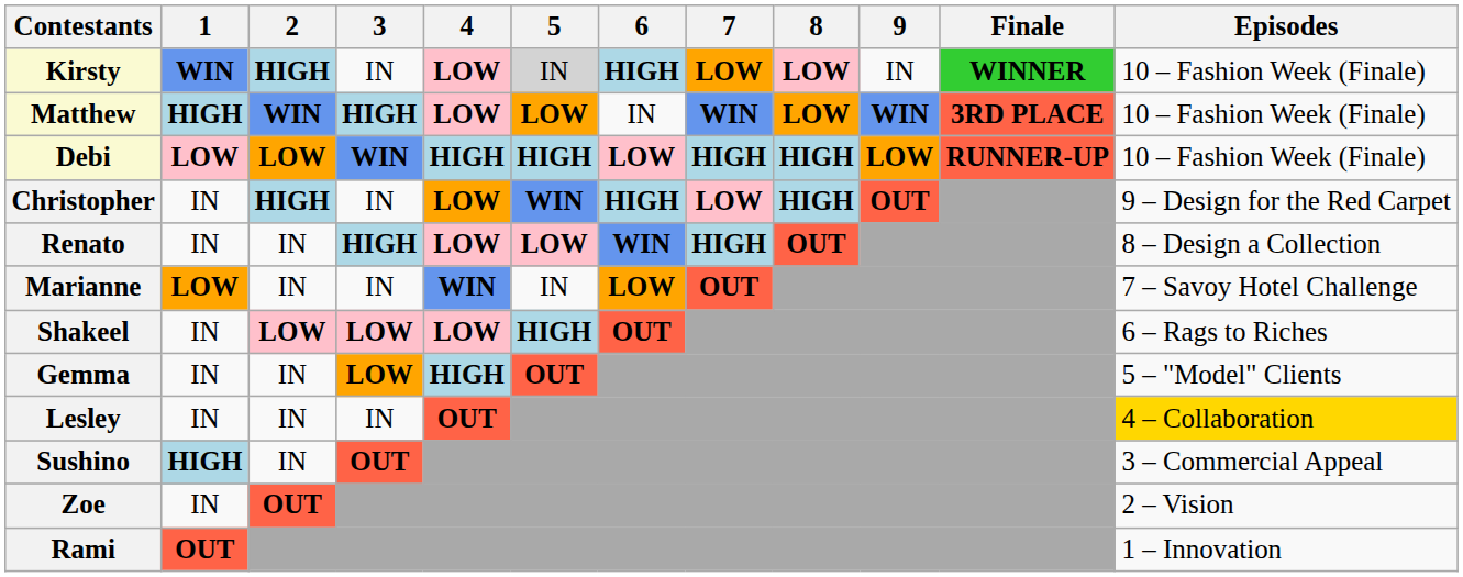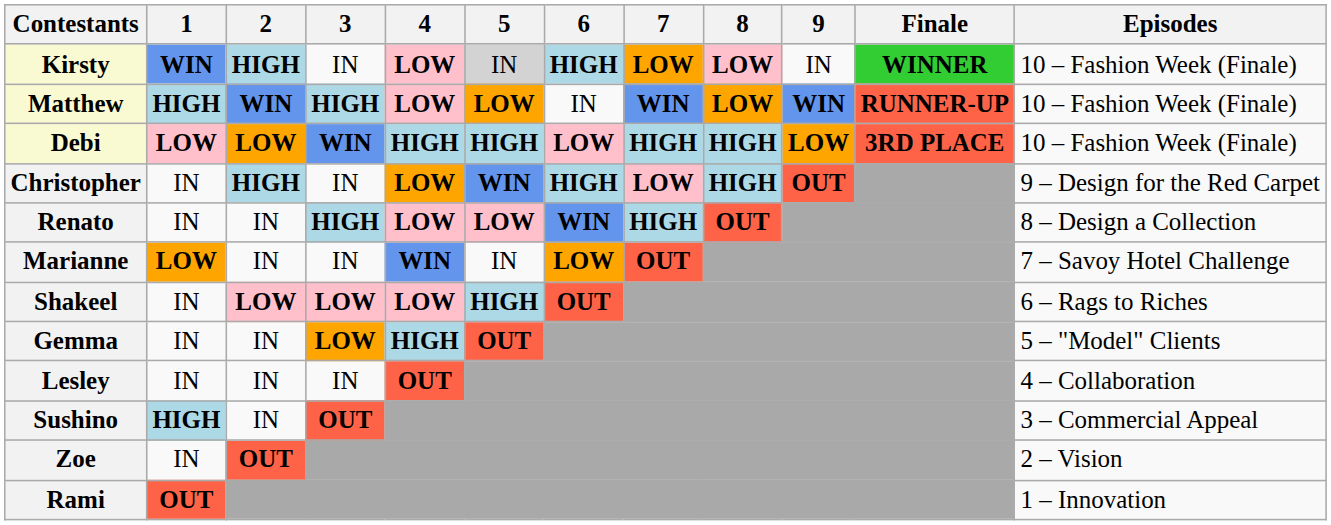 <table class="wikitable" style="text-align:left;">
 <tr>
 <th>Contestants</th>
 <th>1</th>
 <th>2</th>
 <th>3</th>
 <th>4</th>
 <th>5</th>
 <th>6</th>
 <th>7</th>
 <th>8</th>
 <th>9</th>
 <th>Finale</th>
 <th>Episodes</th>
 </tr>
 <tr>
 <th style="background:#FAFAD2;">Kirsty</th>
 <td bgcolor="cornflowerblue" align="center"><strong>WIN</strong></td>
 <td bgcolor="LightBlue" align="center"><strong>HIGH</strong></td>
 <td align="center">IN</td>
 <td bgcolor="pink" align="center"><strong>LOW</strong></td>
 <td align="center" style="background: lightgrey;">IN</td>
 <td bgcolor="LightBlue" align="center"><strong>HIGH</strong></td>
 <td bgcolor="orange" align="center"><strong>LOW</strong></td>
 <td bgcolor="pink" align="center"><strong>LOW</strong></td>
 <td align="center">IN</td>
 <td bgcolor="limegreen" align="center"><strong>WINNER</strong></td>
 <td style="text-align:left">10 – Fashion Week (Finale)</td>
 </tr>
 <tr>
 <th style="background:#FAFAD2;">Matthew</th>
 <td bgcolor="LightBlue" align="center"><strong>HIGH</strong></td>
 <td bgcolor="cornflowerblue" align="center"><strong>WIN</strong></td>
 <td bgcolor="LightBlue" align="center"><strong>HIGH</strong></td>
 <td bgcolor="pink" align="center"><strong>LOW</strong></td>
 <td bgcolor="orange" align="center"><strong>LOW</strong></td>
 <td align="center">IN</td>
 <td bgcolor="cornflowerblue" align="center"><strong>WIN</strong></td>
 <td bgcolor="orange" align="center"><strong>LOW</strong></td>
 <td bgcolor="cornflowerblue" align="center"><strong>WIN</strong></td>
-<td bgcolor="tomato" align="center"><strong>3RD PLACE</strong></td>
+<td bgcolor="tomato" align="center"><strong>RUNNER-UP</strong></td>
 <td style="text-align:left">10 – Fashion Week (Finale)</td>
 </tr>
 <tr>
 <th style="background:#FAFAD2;">Debi</th>
 <td bgcolor="pink" align="center"><strong>LOW</strong></td>
 <td bgcolor="orange" align="center"><strong>LOW</strong></td>
 <td bgcolor="cornflowerblue" align="center"><strong>WIN</strong></td>
 <td bgcolor="LightBlue" align="center"><strong>HIGH</strong></td>
 <td bgcolor="LightBlue" align="center"><strong>HIGH</strong></td>
 <td bgcolor="pink" align="center"><strong>LOW</strong></td>
 <td bgcolor="LightBlue" align="center"><strong>HIGH</strong></td>
 <td bgcolor="LightBlue" align="center"><strong>HIGH</strong></td>
 <td bgcolor="orange" align="center"><strong>LOW</strong></td>
-<td bgcolor="tomato" align="center"><strong>RUNNER-UP</strong></td>
+<td bgcolor="tomato" align="center"><strong>3RD PLACE</strong></td>
 <td style="text-align:left">10 – Fashion Week (Finale)</td>
 </tr>
 <tr>
 <th>Christopher</th>
 <td align="center">IN</td>
 <td bgcolor="LightBlue" align="center"><strong>HIGH</strong></td>
 <td align="center">IN</td>
 <td bgcolor="orange" align="center"><strong>LOW</strong></td>
 <td bgcolor="cornflowerblue" align="center"><strong>WIN</strong></td>
 <td bgcolor="LightBlue" align="center"><strong>HIGH</strong></td>
 <td bgcolor="pink" align="center"><strong>LOW</strong></td>
 <td bgcolor="LightBlue" align="center"><strong>HIGH</strong></td>
 <td bgcolor="tomato" align="center"><strong>OUT</strong></td>
 <td style="background:darkgrey;"></td>
 <td style="text-align:left">9 – Design for the Red Carpet</td>
 </tr>
 <tr>
 <th>Renato</th>
 <td align="center">IN</td>
 <td align="center">IN</td>
 <td bgcolor="LightBlue" align="center"><strong>HIGH</strong></td>
 <td bgcolor="pink" align="center"><strong>LOW</strong></td>
 <td bgcolor="pink" align="center"><strong>LOW</strong></td>
 <td bgcolor="cornflowerblue" align="center"><strong>WIN</strong></td>
 <td bgcolor="LightBlue" align="center"><strong>HIGH</strong></td>
 <td bgcolor="tomato" align="center"><strong>OUT</strong></td>
 <td colspan="2" style="background:darkgrey;"></td>
 <td style="text-align:left">8 – Design a Collection</td>
 </tr>
 <tr>
 <th>Marianne</th>
 <td bgcolor="orange" align="center"><strong>LOW</strong></td>
 <td align="center">IN</td>
 <td align="center">IN</td>
 <td bgcolor="cornflowerblue" align="center"><strong>WIN</strong></td>
 <td align="center">IN</td>
 <td bgcolor="orange" align="center"><strong>LOW</strong></td>
 <td bgcolor="tomato" align="center"><strong>OUT</strong></td>
 <td colspan="3" style="background:darkgrey;"></td>
 <td style="text-align:left">7 – Savoy Hotel Challenge</td>
 </tr>
 <tr>
 <th>Shakeel</th>
 <td align="center">IN</td>
 <td bgcolor="pink" align="center"><strong>LOW</strong></td>
 <td bgcolor="pink" align="center"><strong>LOW</strong></td>
 <td bgcolor="pink" align="center"><strong>LOW</strong></td>
 <td bgcolor="LightBlue" align="center"><strong>HIGH</strong></td>
 <td bgcolor="tomato" align="center"><strong>OUT</strong></td>
 <td colspan="4" style="background:darkgrey;"></td>
 <td style="text-align:left">6 – Rags to Riches</td>
 </tr>
 <tr>
 <th>Gemma</th>
 <td align="center">IN</td>
 <td align="center">IN</td>
 <td bgcolor="orange" align="center"><strong>LOW</strong></td>
 <td bgcolor="LightBlue" align="center"><strong>HIGH</strong></td>
 <td bgcolor="tomato" align="center"><strong>OUT</strong></td>
 <td colspan="5" style="background:darkgrey;"></td>
 <td style="text-align:left">5 – "Model" Clients</td>
 </tr>
 <tr>
 <th>Lesley</th>
 <td align="center">IN</td>
 <td align="center">IN</td>
 <td align="center">IN</td>
 <td bgcolor="tomato" align="center"><strong>OUT</strong></td>
 <td colspan="6" style="background:darkgrey;"></td>
-<td style="background: gold; text-align:left">4 – Collaboration</td>
+<td style="text-align:left">4 – Collaboration</td>
 </tr>
 <tr>
 <th>Sushino</th>
 <td bgcolor="LightBlue" align="center"><strong>HIGH</strong></td>
 <td align="center">IN</td>
 <td bgcolor="tomato" align="center"><strong>OUT</strong></td>
 <td colspan="7" style="background:darkgrey;"></td>
 <td style="text-align:left">3 – Commercial Appeal</td>
 </tr>
 <tr>
 <th>Zoe</th>
 <td align="center">IN</td>
 <td bgcolor="tomato" align="center"><strong>OUT</strong></td>
 <td colspan="8" style="background:darkgrey;"></td>
 <td style="text-align:left">2 – Vision</td>
 </tr>
 <tr>
 <th>Rami</th>
 <td bgcolor="tomato" align="center"><strong>OUT</strong></td>
 <td colspan="9" style="background:darkgrey;"></td>
 <td style="text-align:left">1 – Innovation</td>
 </tr>
 </table>
